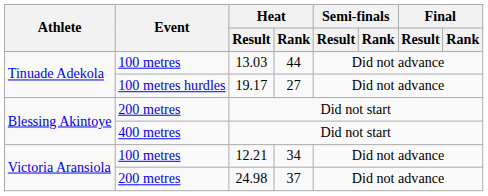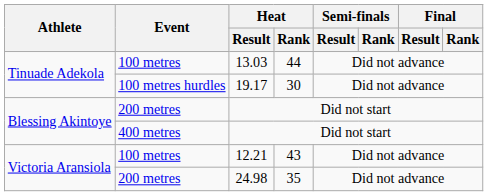 <table class="wikitable" style="font-size:90%; text-align:center">
 <tr>
 <th rowspan="2">Athlete</th>
 <th rowspan="2">Event</th>
 <th colspan="2">Heat</th>
 <th colspan="2">Semi-finals</th>
 <th colspan="2">Final</th>
 </tr>
 <tr>
 <th>Result</th>
 <th>Rank</th>
 <th>Result</th>
 <th>Rank</th>
 <th>Result</th>
 <th>Rank</th>
 </tr>
 <tr>
 <td align="left" rowspan=2><a href='#'>Tinuade Adekola</a></td>
 <td align="left"><a href='#'>100 metres</a></td>
 <td>13.03</td>
 <td>44</td>
 <td colspan=4>Did not advance</td>
 </tr>
 <tr>
 <td align="left"><a href='#'>100 metres hurdles</a></td>
 <td>19.17</td>
-<td>27</td>
+<td>30</td>
 <td colspan=4>Did not advance</td>
 </tr>
 <tr>
 <td align="left" rowspan=2><a href='#'>Blessing Akintoye</a></td>
 <td align="left"><a href='#'>200 metres</a></td>
 <td colspan=6>Did not start</td>
 </tr>
 <tr>
 <td align="left"><a href='#'>400 metres</a></td>
 <td colspan=6>Did not start</td>
 </tr>
 <tr>
 <td align="left" rowspan=2><a href='#'>Victoria Aransiola</a></td>
 <td align="left"><a href='#'>100 metres</a></td>
 <td>12.21</td>
-<td>34</td>
+<td>43</td>
 <td colspan=4>Did not advance</td>
 </tr>
 <tr>
 <td align="left"><a href='#'>200 metres</a></td>
 <td>24.98</td>
-<td>37</td>
+<td>35</td>
 <td colspan=4>Did not advance</td>
 </tr>
 </table>
